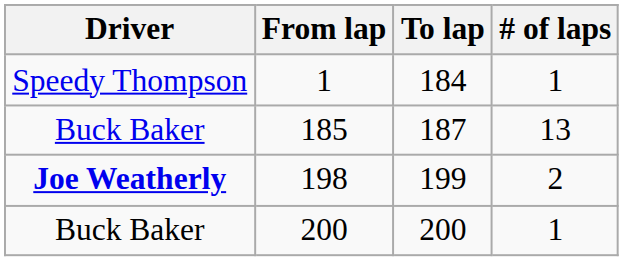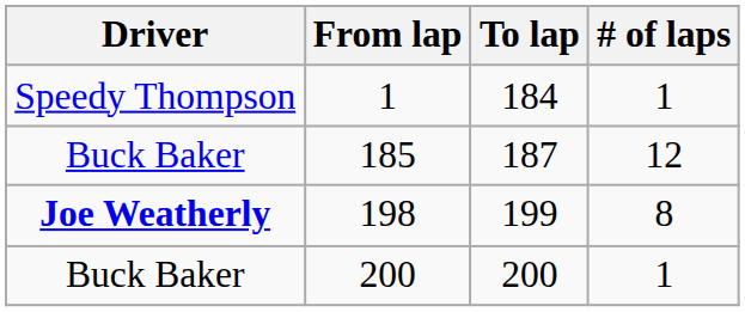 <table class= "wikitable mw-collapsible mw-collapsed" style= text-align:center>
 <tr>
 <th>Driver</th>
 <th>From lap</th>
 <th>To lap</th>
 <th># of laps</th>
 </tr>
 <tr>
 <td><a href='#'>Speedy Thompson</a></td>
 <td>1</td>
 <td>184</td>
 <td>1</td>
 </tr>
 <tr>
 <td><a href='#'>Buck Baker</a></td>
 <td>185</td>
 <td>187</td>
-<td>13</td>
+<td>12</td>
 </tr>
 <tr>
 <td><strong><a href='#'>Joe Weatherly</a></strong></td>
 <td>198</td>
 <td>199</td>
-<td>2</td>
+<td>8</td>
 </tr>
 <tr>
 <td>Buck Baker</td>
 <td>200</td>
 <td>200</td>
 <td>1</td>
 </tr>
 </table>
